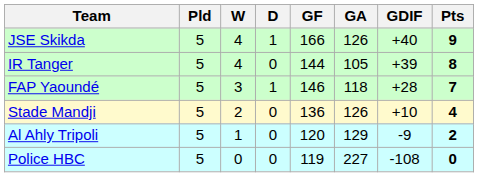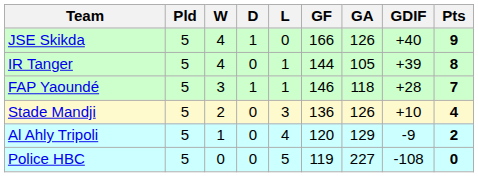 <table class=wikitable style="text-align:center" width=500>
 <tr>
 <th width=25%>Team</th>
 <th width=5%>Pld</th>
 <th width=5%>W</th>
 <th width=5%>D</th>
+<th width=5%>L</th>
 <th width=5%>GF</th>
 <th width=5%>GA</th>
 <th width=5%>GDIF</th>
 <th width=5%>Pts</th>
 </tr>
 <tr bgcolor=#ccffcc>
 <td align="left"> <a href='#'>JSE Skikda</a></td>
 <td>5</td>
 <td>4</td>
 <td>1</td>
+<td>0</td>
 <td>166</td>
 <td>126</td>
 <td>+40</td>
 <td><strong>9</strong></td>
 </tr>
 <tr bgcolor=#ccffcc>
 <td align="left"> <a href='#'>IR Tanger</a></td>
 <td>5</td>
 <td>4</td>
 <td>0</td>
+<td>1</td>
 <td>144</td>
 <td>105</td>
 <td>+39</td>
 <td><strong>8</strong></td>
 </tr>
 <tr bgcolor=#ccffcc>
 <td align="left"> <a href='#'>FAP Yaoundé</a></td>
 <td>5</td>
 <td>3</td>
+<td>1</td>
 <td>1</td>
 <td>146</td>
 <td>118</td>
 <td>+28</td>
 <td><strong>7</strong></td>
 </tr>
 <tr bgcolor=#fffacd>
 <td align="left"> <a href='#'>Stade Mandji</a></td>
 <td>5</td>
 <td>2</td>
 <td>0</td>
+<td>3</td>
 <td>136</td>
 <td>126</td>
 <td>+10</td>
 <td><strong>4</strong></td>
 </tr>
 <tr bgcolor=#ccffff>
 <td align="left"> <a href='#'>Al Ahly Tripoli</a></td>
 <td>5</td>
 <td>1</td>
 <td>0</td>
+<td>4</td>
 <td>120</td>
 <td>129</td>
 <td>-9</td>
 <td><strong>2</strong></td>
 </tr>
 <tr bgcolor=#ccffff>
 <td align="left"> <a href='#'>Police HBC</a></td>
 <td>5</td>
 <td>0</td>
 <td>0</td>
+<td>5</td>
 <td>119</td>
 <td>227</td>
 <td>-108</td>
 <td><strong>0</strong></td>
 </tr>
 </table>
